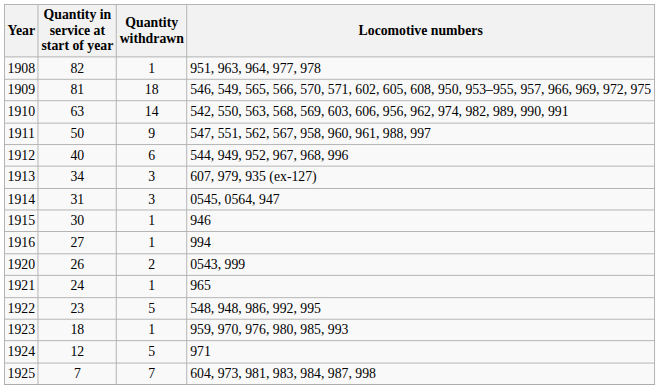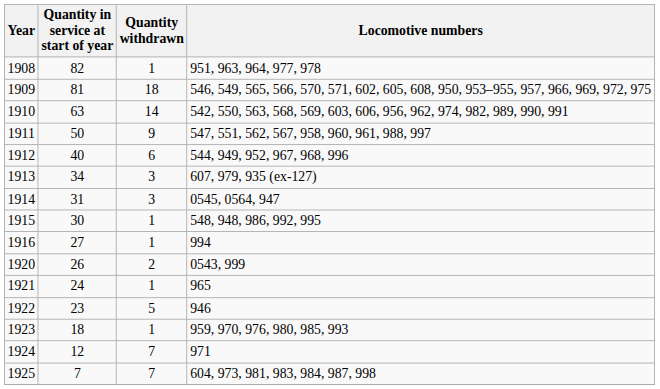 <table class=wikitable style=text-align:center>
 <tr>
 <th>Year</th>
 <th>Quantity in<br>service at<br>start of year</th>
 <th>Quantity<br>withdrawn</th>
 <th>Locomotive numbers</th>
 </tr>
 <tr>
 <td>1908</td>
 <td>82</td>
 <td>1</td>
 <td align=left>951, 963, 964, 977, 978</td>
 </tr>
 <tr>
 <td>1909</td>
 <td>81</td>
 <td>18</td>
 <td align=left>546, 549, 565, 566, 570, 571, 602, 605, 608, 950, 953–955, 957, 966, 969, 972, 975</td>
 </tr>
 <tr>
 <td>1910</td>
 <td>63</td>
 <td>14</td>
 <td align=left>542, 550, 563, 568, 569, 603, 606, 956, 962, 974, 982, 989, 990, 991</td>
 </tr>
 <tr>
 <td>1911</td>
 <td>50</td>
 <td>9</td>
 <td align=left>547, 551, 562, 567, 958, 960, 961, 988, 997</td>
 </tr>
 <tr>
 <td>1912</td>
 <td>40</td>
 <td>6</td>
 <td align=left>544, 949, 952, 967, 968, 996</td>
 </tr>
 <tr>
 <td>1913</td>
 <td>34</td>
 <td>3</td>
 <td align=left>607, 979, 935 (ex-127)</td>
 </tr>
 <tr>
 <td>1914</td>
 <td>31</td>
 <td>3</td>
 <td align=left>0545, 0564, 947</td>
 </tr>
 <tr>
 <td>1915</td>
 <td>30</td>
 <td>1</td>
-<td align=left>946</td>
+<td align=left>548, 948, 986, 992, 995</td>
 </tr>
 <tr>
 <td>1916</td>
 <td>27</td>
 <td>1</td>
 <td align=left>994</td>
 </tr>
 <tr>
 <td>1920</td>
 <td>26</td>
 <td>2</td>
 <td align=left>0543, 999</td>
 </tr>
 <tr>
 <td>1921</td>
 <td>24</td>
 <td>1</td>
 <td align=left>965</td>
 </tr>
 <tr>
 <td>1922</td>
 <td>23</td>
 <td>5</td>
-<td align=left>548, 948, 986, 992, 995</td>
+<td align=left>946</td>
 </tr>
 <tr>
 <td>1923</td>
 <td>18</td>
 <td>1</td>
 <td align=left>959, 970, 976, 980, 985, 993</td>
 </tr>
 <tr>
 <td>1924</td>
 <td>12</td>
-<td>5</td>
+<td>7</td>
 <td align=left>971</td>
 </tr>
 <tr>
 <td>1925</td>
 <td>7</td>
 <td>7</td>
 <td align=left>604, 973, 981, 983, 984, 987, 998</td>
 </tr>
 <tr>
 </tr>
 </table>
